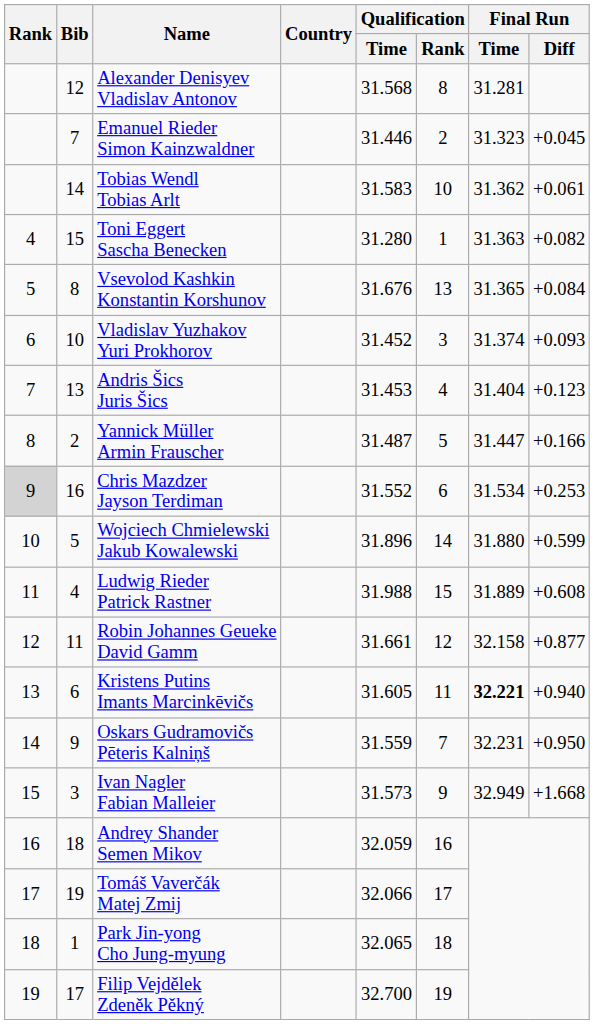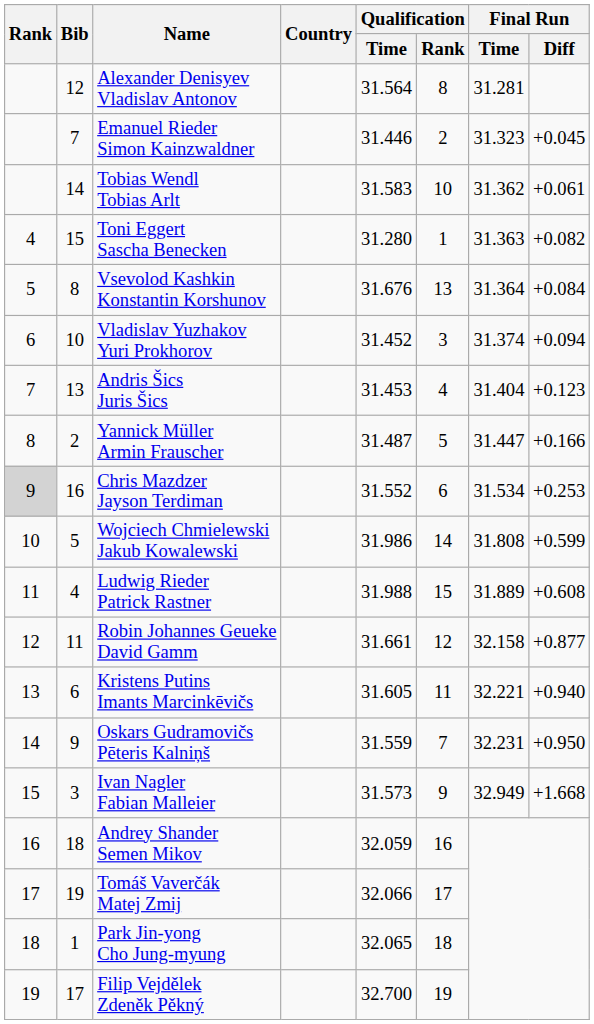 <table class="wikitable sortable" style="text-align:center">
 <tr>
 <th rowspan=2>Rank</th>
 <th rowspan=2>Bib</th>
 <th rowspan=2>Name</th>
 <th rowspan=2>Country</th>
 <th colspan=2>Qualification</th>
 <th colspan=2>Final Run</th>
 </tr>
 <tr>
 <th>Time</th>
 <th>Rank</th>
 <th>Time</th>
 <th>Diff</th>
 </tr>
 <tr>
 <td></td>
 <td>12</td>
 <td align=left><a href='#'>Alexander Denisyev</a><br><a href='#'>Vladislav Antonov</a></td>
 <td align=left></td>
-<td>31.568</td>
+<td>31.564</td>
 <td>8</td>
 <td>31.281</td>
 <td></td>
 </tr>
 <tr>
 <td></td>
 <td>7</td>
 <td align=left><a href='#'>Emanuel Rieder</a><br><a href='#'>Simon Kainzwaldner</a></td>
 <td align=left></td>
 <td>31.446</td>
 <td>2</td>
 <td>31.323</td>
 <td>+0.045</td>
 </tr>
 <tr>
 <td></td>
 <td>14</td>
 <td align=left><a href='#'>Tobias Wendl</a><br><a href='#'>Tobias Arlt</a></td>
 <td align=left></td>
 <td>31.583</td>
 <td>10</td>
 <td>31.362</td>
 <td>+0.061</td>
 </tr>
 <tr>
 <td>4</td>
 <td>15</td>
 <td align=left><a href='#'>Toni Eggert</a><br><a href='#'>Sascha Benecken</a></td>
 <td align=left></td>
 <td>31.280</td>
 <td>1</td>
 <td>31.363</td>
 <td>+0.082</td>
 </tr>
 <tr>
 <td>5</td>
 <td>8</td>
 <td align=left><a href='#'>Vsevolod Kashkin</a><br><a href='#'>Konstantin Korshunov</a></td>
 <td align=left></td>
 <td>31.676</td>
 <td>13</td>
-<td>31.365</td>
+<td>31.364</td>
 <td>+0.084</td>
 </tr>
 <tr>
 <td>6</td>
 <td>10</td>
 <td align=left><a href='#'>Vladislav Yuzhakov</a><br><a href='#'>Yuri Prokhorov</a></td>
 <td align=left></td>
 <td>31.452</td>
 <td>3</td>
 <td>31.374</td>
-<td>+0.093</td>
+<td>+0.094</td>
 </tr>
 <tr>
 <td>7</td>
 <td>13</td>
 <td align=left><a href='#'>Andris Šics</a><br><a href='#'>Juris Šics</a></td>
 <td align=left></td>
 <td>31.453</td>
 <td>4</td>
 <td>31.404</td>
 <td>+0.123</td>
 </tr>
 <tr>
 <td>8</td>
 <td>2</td>
 <td align=left><a href='#'>Yannick Müller</a><br><a href='#'>Armin Frauscher</a></td>
 <td align=left></td>
 <td>31.487</td>
 <td>5</td>
 <td>31.447</td>
 <td>+0.166</td>
 </tr>
 <tr>
 <td style="background: lightgrey;">9</td>
 <td>16</td>
 <td align=left><a href='#'>Chris Mazdzer</a><br><a href='#'>Jayson Terdiman</a></td>
 <td align=left></td>
 <td>31.552</td>
 <td>6</td>
 <td>31.534</td>
 <td>+0.253</td>
 </tr>
 <tr>
 <td>10</td>
 <td>5</td>
 <td align=left><a href='#'>Wojciech Chmielewski</a><br><a href='#'>Jakub Kowalewski</a></td>
 <td align=left></td>
-<td>31.896</td>
+<td>31.986</td>
 <td>14</td>
-<td>31.880</td>
+<td>31.808</td>
 <td>+0.599</td>
 </tr>
 <tr>
 <td>11</td>
 <td>4</td>
 <td align=left><a href='#'>Ludwig Rieder</a><br><a href='#'>Patrick Rastner</a></td>
 <td align=left></td>
 <td>31.988</td>
 <td>15</td>
 <td>31.889</td>
 <td>+0.608</td>
 </tr>
 <tr>
 <td>12</td>
 <td>11</td>
 <td align=left><a href='#'>Robin Johannes Geueke</a><br><a href='#'>David Gamm</a></td>
 <td align=left></td>
 <td>31.661</td>
 <td>12</td>
 <td>32.158</td>
 <td>+0.877</td>
 </tr>
 <tr>
 <td>13</td>
 <td>6</td>
 <td align=left><a href='#'>Kristens Putins</a><br><a href='#'>Imants Marcinkēvičs</a></td>
 <td align=left></td>
 <td>31.605</td>
 <td>11</td>
-<td><strong>32.221</strong></td>
+<td>32.221</td>
 <td>+0.940</td>
 </tr>
 <tr>
 <td>14</td>
 <td>9</td>
 <td align=left><a href='#'>Oskars Gudramovičs</a><br><a href='#'>Pēteris Kalniņš</a></td>
 <td align=left></td>
 <td>31.559</td>
 <td>7</td>
 <td>32.231</td>
 <td>+0.950</td>
 </tr>
 <tr>
 <td>15</td>
 <td>3</td>
 <td align=left><a href='#'>Ivan Nagler</a><br><a href='#'>Fabian Malleier</a></td>
 <td align=left></td>
 <td>31.573</td>
 <td>9</td>
 <td>32.949</td>
 <td>+1.668</td>
 </tr>
 <tr>
 <td>16</td>
 <td>18</td>
 <td align=left><a href='#'>Andrey Shander</a><br><a href='#'>Semen Mikov</a></td>
 <td align=left></td>
 <td>32.059</td>
 <td>16</td>
 <td colspan=2 rowspan=4></td>
 </tr>
 <tr>
 <td>17</td>
 <td>19</td>
 <td align=left><a href='#'>Tomáš Vaverčák</a><br><a href='#'>Matej Zmij</a></td>
 <td align=left></td>
 <td>32.066</td>
 <td>17</td>
 </tr>
 <tr>
 <td>18</td>
 <td>1</td>
 <td align=left><a href='#'>Park Jin-yong</a><br><a href='#'>Cho Jung-myung</a></td>
 <td align=left></td>
 <td>32.065</td>
 <td>18</td>
 </tr>
 <tr>
 <td>19</td>
 <td>17</td>
 <td align=left><a href='#'>Filip Vejdělek</a><br><a href='#'>Zdeněk Pěkný</a></td>
 <td align=left></td>
 <td>32.700</td>
 <td>19</td>
 </tr>
 </table>
